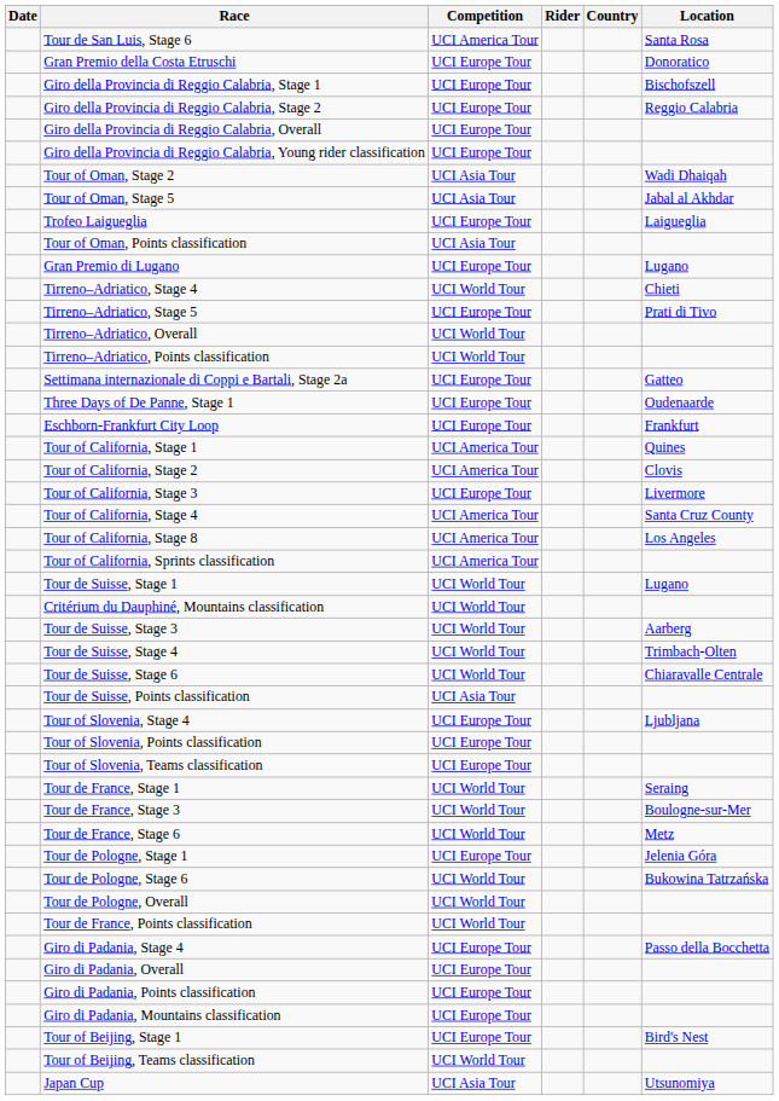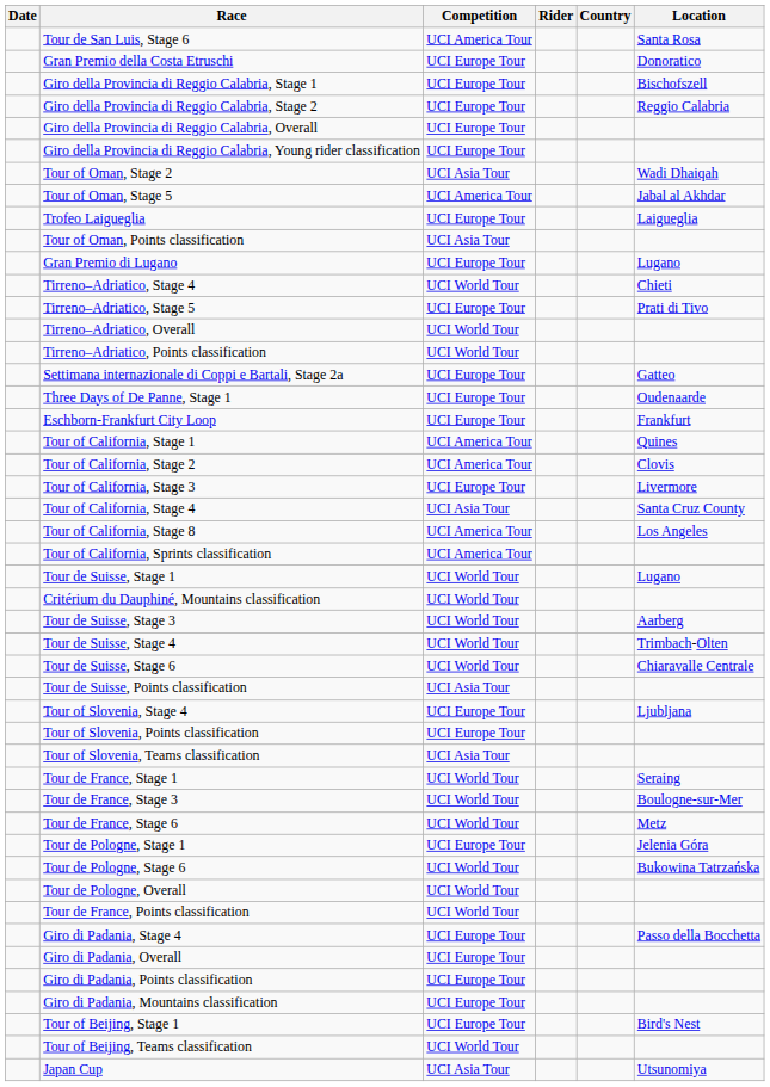 <table class="wikitable sortable">
 <tr>
 <th>Date</th>
 <th>Race</th>
 <th>Competition</th>
 <th>Rider</th>
 <th>Country</th>
 <th>Location</th>
 </tr>
 <tr>
 <td></td>
 <td><a href='#'>Tour de San Luis</a>, Stage 6</td>
 <td><a href='#'>UCI America Tour</a></td>
 <td></td>
 <td></td>
 <td><a href='#'>Santa Rosa</a></td>
 </tr>
 <tr>
 <td></td>
 <td><a href='#'>Gran Premio della Costa Etruschi</a></td>
 <td><a href='#'>UCI Europe Tour</a></td>
 <td></td>
 <td></td>
 <td><a href='#'>Donoratico</a></td>
 </tr>
 <tr>
 <td></td>
 <td><a href='#'>Giro della Provincia di Reggio Calabria</a>, Stage 1</td>
 <td><a href='#'>UCI Europe Tour</a></td>
 <td></td>
 <td></td>
 <td><a href='#'>Bischofszell</a></td>
 </tr>
 <tr>
 <td></td>
 <td><a href='#'>Giro della Provincia di Reggio Calabria</a>, Stage 2</td>
 <td><a href='#'>UCI Europe Tour</a></td>
 <td></td>
 <td></td>
 <td><a href='#'>Reggio Calabria</a></td>
 </tr>
 <tr>
 <td></td>
 <td><a href='#'>Giro della Provincia di Reggio Calabria</a>, Overall</td>
 <td><a href='#'>UCI Europe Tour</a></td>
 <td></td>
 <td></td>
 <td></td>
 </tr>
 <tr>
 <td></td>
 <td><a href='#'>Giro della Provincia di Reggio Calabria</a>, Young rider classification</td>
 <td><a href='#'>UCI Europe Tour</a></td>
 <td></td>
 <td></td>
 <td></td>
 </tr>
 <tr>
 <td></td>
 <td><a href='#'>Tour of Oman</a>, Stage 2</td>
 <td><a href='#'>UCI Asia Tour</a></td>
 <td></td>
 <td></td>
 <td><a href='#'>Wadi Dhaiqah</a></td>
 </tr>
 <tr>
 <td></td>
 <td><a href='#'>Tour of Oman</a>, Stage 5</td>
-<td><a href='#'>UCI Asia Tour</a></td>
+<td><a href='#'>UCI America Tour</a></td>
 <td></td>
 <td></td>
 <td><a href='#'>Jabal al Akhdar</a></td>
 </tr>
 <tr>
 <td></td>
 <td><a href='#'>Trofeo Laigueglia</a></td>
 <td><a href='#'>UCI Europe Tour</a></td>
 <td></td>
 <td></td>
 <td><a href='#'>Laigueglia</a></td>
 </tr>
 <tr>
 <td></td>
 <td><a href='#'>Tour of Oman</a>, Points classification</td>
 <td><a href='#'>UCI Asia Tour</a></td>
 <td></td>
 <td></td>
 <td></td>
 </tr>
 <tr>
 <td></td>
 <td><a href='#'>Gran Premio di Lugano</a></td>
 <td><a href='#'>UCI Europe Tour</a></td>
 <td></td>
 <td></td>
 <td><a href='#'>Lugano</a></td>
 </tr>
 <tr>
 <td></td>
 <td><a href='#'>Tirreno–Adriatico</a>, Stage 4</td>
 <td><a href='#'>UCI World Tour</a></td>
 <td></td>
 <td></td>
 <td><a href='#'>Chieti</a></td>
 </tr>
 <tr>
 <td></td>
 <td><a href='#'>Tirreno–Adriatico</a>, Stage 5</td>
 <td><a href='#'>UCI Europe Tour</a></td>
 <td></td>
 <td></td>
 <td><a href='#'>Prati di Tivo</a></td>
 </tr>
 <tr>
 <td></td>
 <td><a href='#'>Tirreno–Adriatico</a>, Overall</td>
 <td><a href='#'>UCI World Tour</a></td>
 <td></td>
 <td></td>
 <td></td>
 </tr>
 <tr>
 <td></td>
 <td><a href='#'>Tirreno–Adriatico</a>, Points classification</td>
 <td><a href='#'>UCI World Tour</a></td>
 <td></td>
 <td></td>
 <td></td>
 </tr>
 <tr>
 <td></td>
 <td><a href='#'>Settimana internazionale di Coppi e Bartali</a>, Stage 2a</td>
 <td><a href='#'>UCI Europe Tour</a></td>
 <td></td>
 <td></td>
 <td><a href='#'>Gatteo</a></td>
 </tr>
 <tr>
 <td></td>
 <td><a href='#'>Three Days of De Panne</a>, Stage 1</td>
 <td><a href='#'>UCI Europe Tour</a></td>
 <td></td>
 <td></td>
 <td><a href='#'>Oudenaarde</a></td>
 </tr>
 <tr>
 <td></td>
 <td><a href='#'>Eschborn-Frankfurt City Loop</a></td>
 <td><a href='#'>UCI Europe Tour</a></td>
 <td></td>
 <td></td>
 <td><a href='#'>Frankfurt</a></td>
 </tr>
 <tr>
 <td></td>
 <td><a href='#'>Tour of California</a>, Stage 1</td>
 <td><a href='#'>UCI America Tour</a></td>
 <td></td>
 <td></td>
 <td><a href='#'>Quines</a></td>
 </tr>
 <tr>
 <td></td>
 <td><a href='#'>Tour of California</a>, Stage 2</td>
 <td><a href='#'>UCI America Tour</a></td>
 <td></td>
 <td></td>
 <td><a href='#'>Clovis</a></td>
 </tr>
 <tr>
 <td></td>
 <td><a href='#'>Tour of California</a>, Stage 3</td>
 <td><a href='#'>UCI Europe Tour</a></td>
 <td></td>
 <td></td>
 <td><a href='#'>Livermore</a></td>
 </tr>
 <tr>
 <td></td>
 <td><a href='#'>Tour of California</a>, Stage 4</td>
-<td><a href='#'>UCI America Tour</a></td>
+<td><a href='#'>UCI Asia Tour</a></td>
 <td></td>
 <td></td>
 <td><a href='#'>Santa Cruz County</a></td>
 </tr>
 <tr>
 <td></td>
 <td><a href='#'>Tour of California</a>, Stage 8</td>
 <td><a href='#'>UCI America Tour</a></td>
 <td></td>
 <td></td>
 <td><a href='#'>Los Angeles</a></td>
 </tr>
 <tr>
 <td></td>
 <td><a href='#'>Tour of California</a>, Sprints classification</td>
 <td><a href='#'>UCI America Tour</a></td>
 <td></td>
 <td></td>
 <td></td>
 </tr>
 <tr>
 <td></td>
 <td><a href='#'>Tour de Suisse</a>, Stage 1</td>
 <td><a href='#'>UCI World Tour</a></td>
 <td></td>
 <td></td>
 <td><a href='#'>Lugano</a></td>
 </tr>
 <tr>
 <td></td>
 <td><a href='#'>Critérium du Dauphiné</a>, Mountains classification</td>
 <td><a href='#'>UCI World Tour</a></td>
 <td></td>
 <td></td>
 <td></td>
 </tr>
 <tr>
 <td></td>
 <td><a href='#'>Tour de Suisse</a>, Stage 3</td>
 <td><a href='#'>UCI World Tour</a></td>
 <td></td>
 <td></td>
 <td><a href='#'>Aarberg</a></td>
 </tr>
 <tr>
 <td></td>
 <td><a href='#'>Tour de Suisse</a>, Stage 4</td>
 <td><a href='#'>UCI World Tour</a></td>
 <td></td>
 <td></td>
 <td><a href='#'>Trimbach</a>-<a href='#'>Olten</a></td>
 </tr>
 <tr>
 <td></td>
 <td><a href='#'>Tour de Suisse</a>, Stage 6</td>
 <td><a href='#'>UCI World Tour</a></td>
 <td></td>
 <td></td>
 <td><a href='#'>Chiaravalle Centrale</a></td>
 </tr>
 <tr>
 <td></td>
 <td><a href='#'>Tour de Suisse</a>, Points classification</td>
 <td><a href='#'>UCI Asia Tour</a></td>
 <td></td>
 <td></td>
 <td></td>
 </tr>
 <tr>
 <td></td>
 <td><a href='#'>Tour of Slovenia</a>, Stage 4</td>
 <td><a href='#'>UCI Europe Tour</a></td>
 <td></td>
 <td></td>
 <td><a href='#'>Ljubljana</a></td>
 </tr>
 <tr>
 <td></td>
 <td><a href='#'>Tour of Slovenia</a>, Points classification</td>
 <td><a href='#'>UCI Europe Tour</a></td>
 <td></td>
 <td></td>
 <td></td>
 </tr>
 <tr>
 <td></td>
 <td><a href='#'>Tour of Slovenia</a>, Teams classification</td>
-<td><a href='#'>UCI Europe Tour</a></td>
+<td><a href='#'>UCI Asia Tour</a></td>
 <td align="center"></td>
 <td></td>
 <td></td>
 </tr>
 <tr>
 <td></td>
 <td><a href='#'>Tour de France</a>, Stage 1</td>
 <td><a href='#'>UCI World Tour</a></td>
 <td></td>
 <td></td>
 <td><a href='#'>Seraing</a></td>
 </tr>
 <tr>
 <td></td>
 <td><a href='#'>Tour de France</a>, Stage 3</td>
 <td><a href='#'>UCI World Tour</a></td>
 <td></td>
 <td></td>
 <td><a href='#'>Boulogne-sur-Mer</a></td>
 </tr>
 <tr>
 <td></td>
 <td><a href='#'>Tour de France</a>, Stage 6</td>
 <td><a href='#'>UCI World Tour</a></td>
 <td></td>
 <td></td>
 <td><a href='#'>Metz</a></td>
 </tr>
 <tr>
 <td></td>
 <td><a href='#'>Tour de Pologne</a>, Stage 1</td>
 <td><a href='#'>UCI Europe Tour</a></td>
 <td></td>
 <td></td>
 <td><a href='#'>Jelenia Góra</a></td>
 </tr>
 <tr>
 <td></td>
 <td><a href='#'>Tour de Pologne</a>, Stage 6</td>
 <td><a href='#'>UCI World Tour</a></td>
 <td></td>
 <td></td>
 <td><a href='#'>Bukowina Tatrzańska</a></td>
 </tr>
 <tr>
 <td></td>
 <td><a href='#'>Tour de Pologne</a>, Overall</td>
 <td><a href='#'>UCI World Tour</a></td>
 <td></td>
 <td></td>
 <td></td>
 </tr>
 <tr>
 <td></td>
 <td><a href='#'>Tour de France</a>, Points classification</td>
 <td><a href='#'>UCI World Tour</a></td>
 <td></td>
 <td></td>
 <td></td>
 </tr>
 <tr>
 <td></td>
 <td><a href='#'>Giro di Padania</a>, Stage 4</td>
 <td><a href='#'>UCI Europe Tour</a></td>
 <td></td>
 <td></td>
 <td><a href='#'>Passo della Bocchetta</a></td>
 </tr>
 <tr>
 <td></td>
 <td><a href='#'>Giro di Padania</a>, Overall</td>
 <td><a href='#'>UCI Europe Tour</a></td>
 <td></td>
 <td></td>
 <td></td>
 </tr>
 <tr>
 <td></td>
 <td><a href='#'>Giro di Padania</a>, Points classification</td>
 <td><a href='#'>UCI Europe Tour</a></td>
 <td></td>
 <td></td>
 <td></td>
 </tr>
 <tr>
 <td></td>
 <td><a href='#'>Giro di Padania</a>, Mountains classification</td>
 <td><a href='#'>UCI Europe Tour</a></td>
 <td></td>
 <td></td>
 <td></td>
 </tr>
 <tr>
 <td></td>
 <td><a href='#'>Tour of Beijing</a>, Stage 1</td>
 <td><a href='#'>UCI Europe Tour</a></td>
 <td></td>
 <td></td>
 <td><a href='#'>Bird's Nest</a></td>
 </tr>
 <tr>
 <td></td>
 <td><a href='#'>Tour of Beijing</a>, Teams classification</td>
 <td><a href='#'>UCI World Tour</a></td>
 <td align="center"></td>
 <td></td>
 <td></td>
 </tr>
 <tr>
 <td></td>
 <td><a href='#'>Japan Cup</a></td>
 <td><a href='#'>UCI Asia Tour</a></td>
 <td></td>
 <td></td>
 <td><a href='#'>Utsunomiya</a></td>
 </tr>
 </table>
